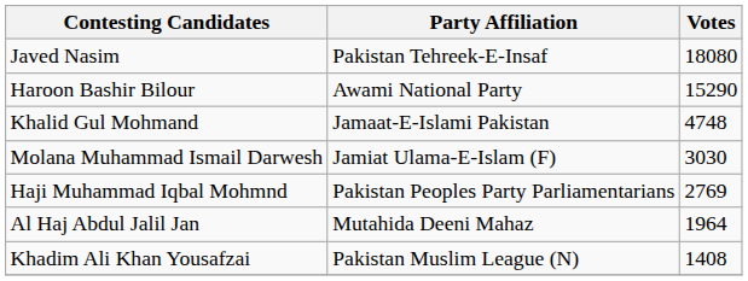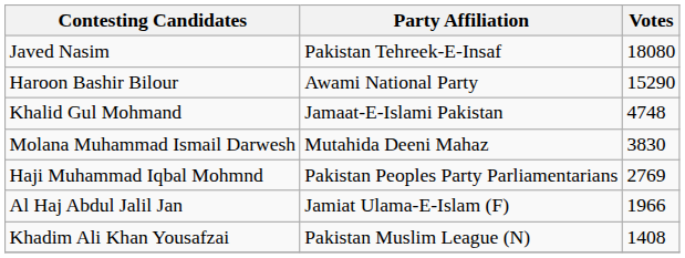 <table class="wikitable sortable">
 <tr>
 <th>Contesting Candidates</th>
 <th>Party Affiliation</th>
 <th>Votes</th>
 </tr>
 <tr>
 <td>Javed Nasim</td>
 <td>Pakistan Tehreek-E-Insaf</td>
 <td>18080</td>
 </tr>
 <tr>
 <td>Haroon Bashir Bilour</td>
 <td>Awami National Party</td>
 <td>15290</td>
 </tr>
 <tr>
 <td>Khalid Gul Mohmand</td>
 <td>Jamaat-E-Islami Pakistan</td>
 <td>4748</td>
 </tr>
 <tr>
 <td>Molana Muhammad Ismail Darwesh</td>
-<td>Jamiat Ulama-E-Islam (F)</td>
-<td>3030</td>
+<td>Mutahida Deeni Mahaz</td>
+<td>3830</td>
 </tr>
 <tr>
 <td>Haji Muhammad Iqbal Mohmnd</td>
 <td>Pakistan Peoples Party Parliamentarians</td>
 <td>2769</td>
 </tr>
 <tr>
 <td>Al Haj Abdul Jalil Jan</td>
-<td>Mutahida Deeni Mahaz</td>
-<td>1964</td>
+<td>Jamiat Ulama-E-Islam (F)</td>
+<td>1966</td>
 </tr>
 <tr>
 <td>Khadim Ali Khan Yousafzai</td>
 <td>Pakistan Muslim League (N)</td>
 <td>1408</td>
 </tr>
 <tr>
 </tr>
 </table>
